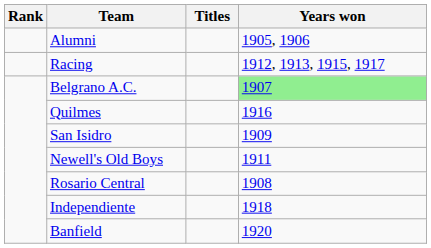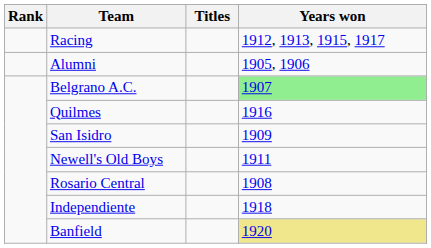 <table class="wikitable sortable" style="text-align:left" width="450">
 <tr>
 <th>Rank</th>
 <th width=150px>Team</th>
 <th width=50px>Titles</th>
 <th width=220px>Years won</th>
 </tr>
 <tr>
 <td rowspan="1"></td>
+<td><a href='#'>Racing</a></td>
+<td></td>
+<td><a href='#'>1912</a>, <a href='#'>1913</a>, <a href='#'>1915</a>, <a href='#'>1917</a></td>
+</tr>
+<tr>
+<td rowspan="1"></td>
 <td><a href='#'>Alumni</a></td>
 <td></td>
 <td><a href='#'>1905</a>, <a href='#'>1906</a></td>
-</tr>
-<tr>
-<td rowspan="1"></td>
-<td><a href='#'>Racing</a></td>
-<td></td>
-<td><a href='#'>1912</a>, <a href='#'>1913</a>, <a href='#'>1915</a>, <a href='#'>1917</a></td>
 </tr>
 <tr>
 <td rowspan="7"></td>
 <td><a href='#'>Belgrano A.C.</a></td>
 <td></td>
 <td style="background: lightgreen;"><a href='#'>1907</a></td>
 </tr>
 <tr>
 <td><a href='#'>Quilmes</a></td>
 <td></td>
 <td><a href='#'>1916</a></td>
 </tr>
 <tr>
 <td><a href='#'>San Isidro</a></td>
 <td></td>
 <td><a href='#'>1909</a></td>
 </tr>
 <tr>
 <td><a href='#'>Newell's Old Boys</a></td>
 <td></td>
 <td><a href='#'>1911</a></td>
 </tr>
 <tr>
 <td><a href='#'>Rosario Central</a></td>
 <td></td>
 <td><a href='#'>1908</a></td>
 </tr>
 <tr>
 <td><a href='#'>Independiente</a></td>
 <td></td>
 <td><a href='#'>1918</a></td>
 </tr>
 <tr>
 <td><a href='#'>Banfield</a></td>
 <td></td>
-<td><a href='#'>1920</a></td>
+<td style="background: khaki;"><a href='#'>1920</a></td>
 </tr>
 </table>
